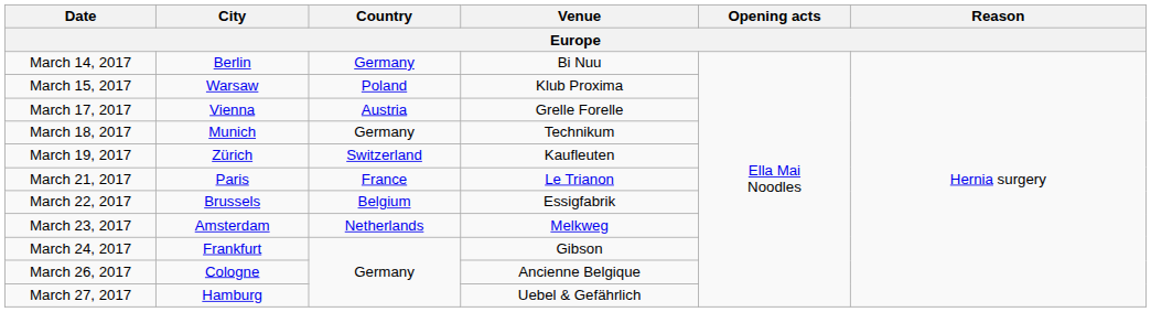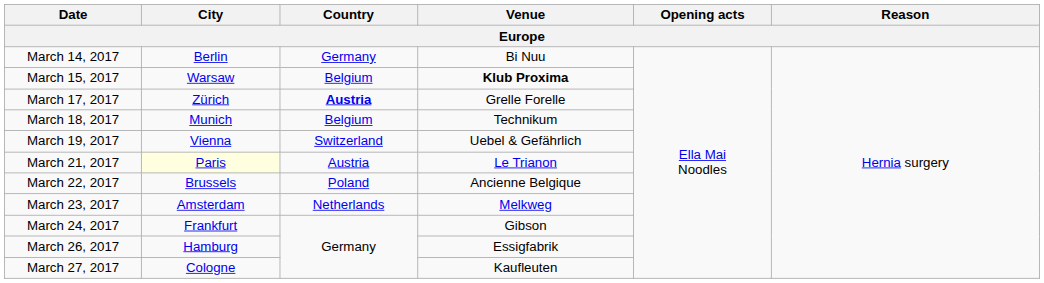 <table class="wikitable wplainrowheaders" style="text-align:center;">
 <tr>
 <th scope="col" style="width:10em;">Date</th>
 <th scope="col" style="width:10em;">City</th>
 <th scope="col" style="width:10em;">Country</th>
 <th scope="col" style="width:16em;">Venue</th>
 <th scope="col" style="width:10em;">Opening acts</th>
 <th scope="col" style="width:20em;">Reason</th>
 </tr>
 <tr>
 <th colspan="7">Europe</th>
 </tr>
 <tr>
 <td>March 14, 2017</td>
 <td><a href='#'>Berlin</a></td>
 <td><a href='#'>Germany</a></td>
 <td>Bi Nuu</td>
 <td rowspan="11"><a href='#'>Ella Mai</a><br>Noodles</td>
 <td rowspan="11"><a href='#'>Hernia</a> surgery</td>
 </tr>
 <tr>
 <td>March 15, 2017</td>
 <td><a href='#'>Warsaw</a></td>
-<td><a href='#'>Poland</a></td>
-<td>Klub Proxima</td>
+<td><a href='#'>Belgium</a></td>
+<td><strong>Klub Proxima</strong></td>
 </tr>
 <tr>
 <td>March 17, 2017</td>
-<td><a href='#'>Vienna</a></td>
-<td><a href='#'>Austria</a></td>
+<td><a href='#'>Zürich</a></td>
+<td><strong><a href='#'>Austria</a></strong></td>
 <td>Grelle Forelle</td>
 </tr>
 <tr>
 <td>March 18, 2017</td>
 <td><a href='#'>Munich</a></td>
-<td>Germany</td>
+<td><a href='#'>Belgium</a></td>
 <td>Technikum</td>
 </tr>
 <tr>
 <td>March 19, 2017</td>
-<td><a href='#'>Zürich</a></td>
+<td><a href='#'>Vienna</a></td>
 <td><a href='#'>Switzerland</a></td>
-<td>Kaufleuten</td>
+<td>Uebel & Gefährlich</td>
 </tr>
 <tr>
 <td>March 21, 2017</td>
-<td><a href='#'>Paris</a></td>
-<td><a href='#'>France</a></td>
+<td style="background: lightyellow;"><a href='#'>Paris</a></td>
+<td><a href='#'>Austria</a></td>
 <td><a href='#'>Le Trianon</a></td>
 </tr>
 <tr>
 <td>March 22, 2017</td>
 <td><a href='#'>Brussels</a></td>
-<td><a href='#'>Belgium</a></td>
-<td>Essigfabrik</td>
+<td><a href='#'>Poland</a></td>
+<td>Ancienne Belgique</td>
 </tr>
 <tr>
 <td>March 23, 2017</td>
 <td><a href='#'>Amsterdam</a></td>
 <td><a href='#'>Netherlands</a></td>
 <td><a href='#'>Melkweg</a></td>
 </tr>
 <tr>
 <td>March 24, 2017</td>
 <td><a href='#'>Frankfurt</a></td>
 <td rowspan="3">Germany</td>
 <td>Gibson</td>
 </tr>
 <tr>
 <td>March 26, 2017</td>
-<td><a href='#'>Cologne</a></td>
-<td>Ancienne Belgique</td>
+<td><a href='#'>Hamburg</a></td>
+<td>Essigfabrik</td>
 </tr>
 <tr>
 <td>March 27, 2017</td>
-<td><a href='#'>Hamburg</a></td>
-<td>Uebel & Gefährlich</td>
+<td><a href='#'>Cologne</a></td>
+<td>Kaufleuten</td>
 </tr>
 </table>
